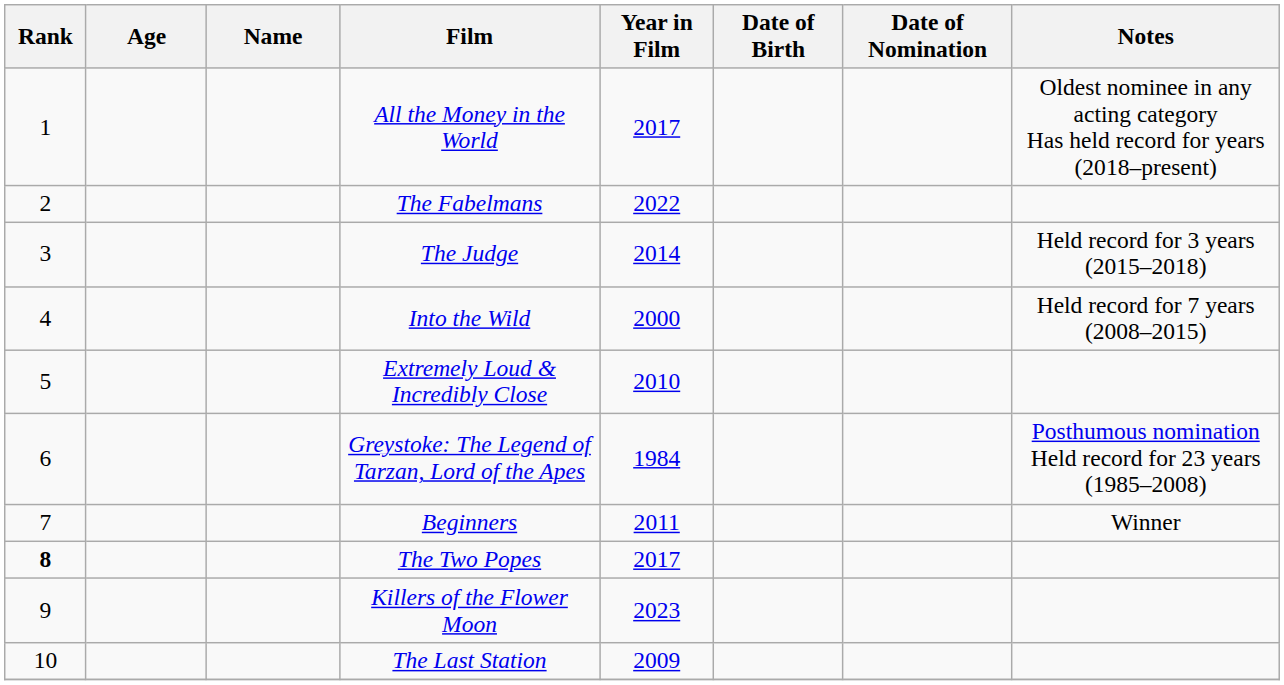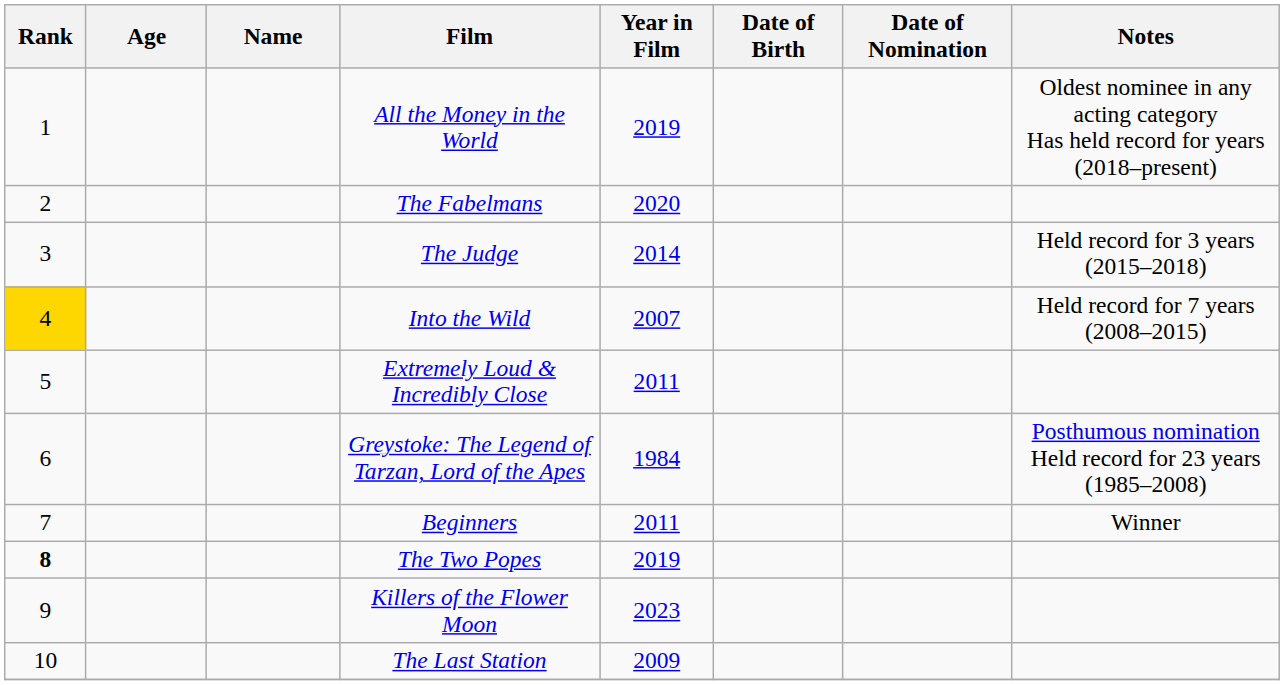 <table class="wikitable sortable" style="text-align: center">
 <tr>
 <th style="width:065px;">Rank</th>
 <th style="width:150px;">Age</th>
 <th style="width:150px;">Name</th>
 <th style="width:325px;">Film</th>
 <th style="width:130px;">Year in Film</th>
 <th style="width:150px;">Date of Birth</th>
 <th style="width:150px;">Date of Nomination</th>
 <th style="width:325px;">Notes</th>
 </tr>
 <tr>
 <td>1</td>
 <td></td>
 <td></td>
 <td><em><a href='#'>All the Money in the World</a></em></td>
-<td><a href='#'>2017</a></td>
+<td><a href='#'>2019</a></td>
 <td></td>
 <td></td>
 <td>Oldest nominee in any acting category<br>Has held record for  years (2018–present)</td>
 </tr>
 <tr>
 <td>2</td>
 <td></td>
 <td></td>
 <td><em><a href='#'>The Fabelmans</a></em></td>
-<td><a href='#'>2022</a></td>
+<td><a href='#'>2020</a></td>
 <td></td>
 <td></td>
 <td></td>
 </tr>
 <tr>
 <td>3</td>
 <td></td>
 <td></td>
 <td><em><a href='#'>The Judge</a></em></td>
 <td><a href='#'>2014</a></td>
 <td></td>
 <td></td>
 <td>Held record for 3 years (2015–2018)</td>
 </tr>
 <tr>
-<td>4</td>
+<td style="background: gold;">4</td>
 <td></td>
 <td></td>
 <td><em><a href='#'>Into the Wild</a></em></td>
-<td><a href='#'>2000</a></td>
+<td><a href='#'>2007</a></td>
 <td></td>
 <td></td>
 <td>Held record for 7 years (2008–2015)</td>
 </tr>
 <tr>
 <td>5</td>
 <td></td>
 <td></td>
 <td><em><a href='#'>Extremely Loud & Incredibly Close</a></em></td>
-<td><a href='#'>2010</a></td>
+<td><a href='#'>2011</a></td>
 <td></td>
 <td></td>
 <td></td>
 </tr>
 <tr>
 <td>6</td>
 <td></td>
 <td></td>
 <td><em><a href='#'>Greystoke: The Legend of Tarzan, Lord of the Apes</a></em></td>
 <td><a href='#'>1984</a></td>
 <td></td>
 <td></td>
 <td><a href='#'>Posthumous nomination</a><br>Held record for 23 years (1985–2008)</td>
 </tr>
 <tr>
 <td>7</td>
 <td></td>
 <td></td>
 <td><em><a href='#'>Beginners</a></em></td>
 <td><a href='#'>2011</a></td>
 <td></td>
 <td></td>
 <td>Winner</td>
 </tr>
 <tr>
 <td><strong>8</strong></td>
 <td></td>
 <td></td>
 <td><em><a href='#'>The Two Popes</a></em></td>
-<td><a href='#'>2017</a></td>
+<td><a href='#'>2019</a></td>
 <td></td>
 <td></td>
 <td></td>
 </tr>
 <tr>
 <td>9</td>
 <td></td>
 <td></td>
 <td><em><a href='#'>Killers of the Flower Moon</a></em></td>
 <td><a href='#'>2023</a></td>
 <td></td>
 <td></td>
 <td></td>
 </tr>
 <tr>
 <td>10</td>
 <td></td>
 <td></td>
 <td><em><a href='#'>The Last Station</a></em></td>
 <td><a href='#'>2009</a></td>
 <td></td>
 <td></td>
 <td></td>
 </tr>
 <tr>
 </tr>
 </table>
